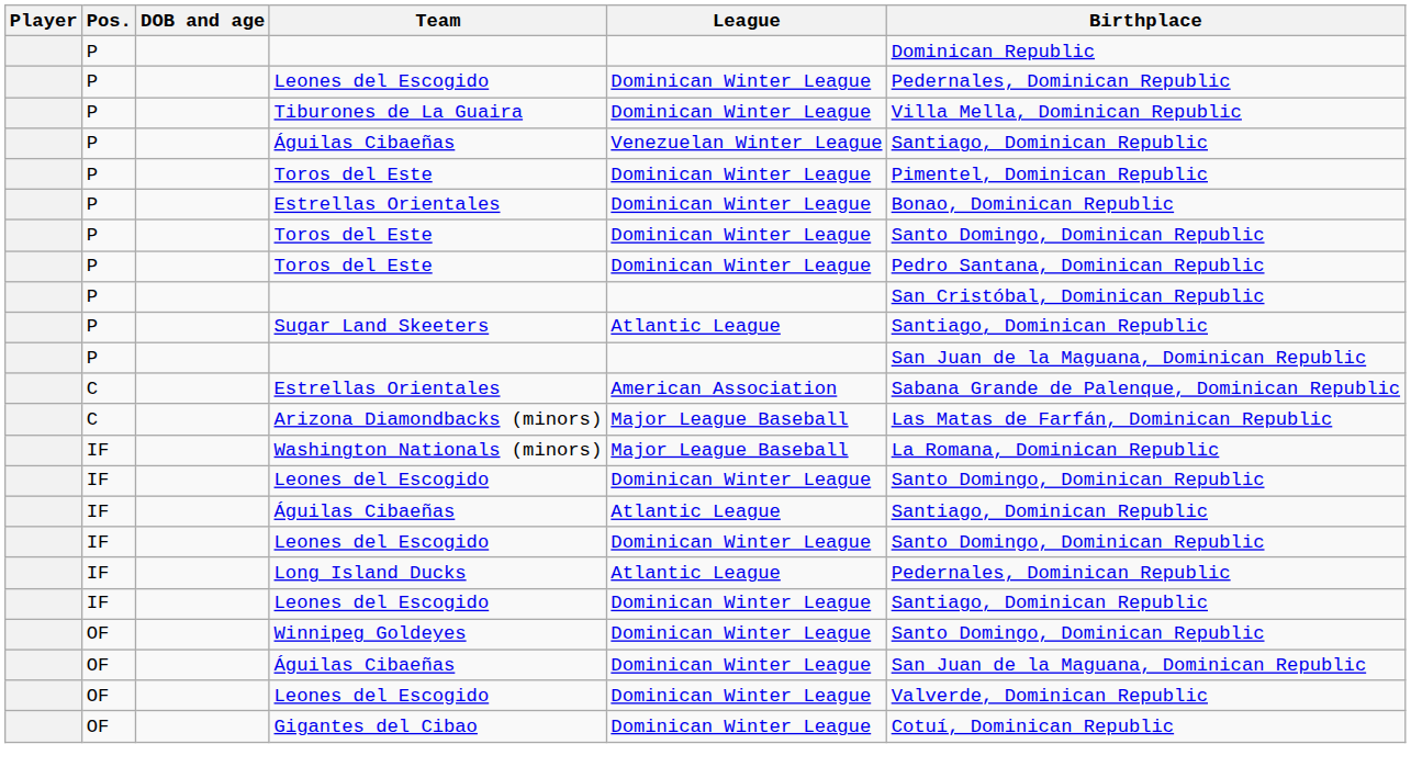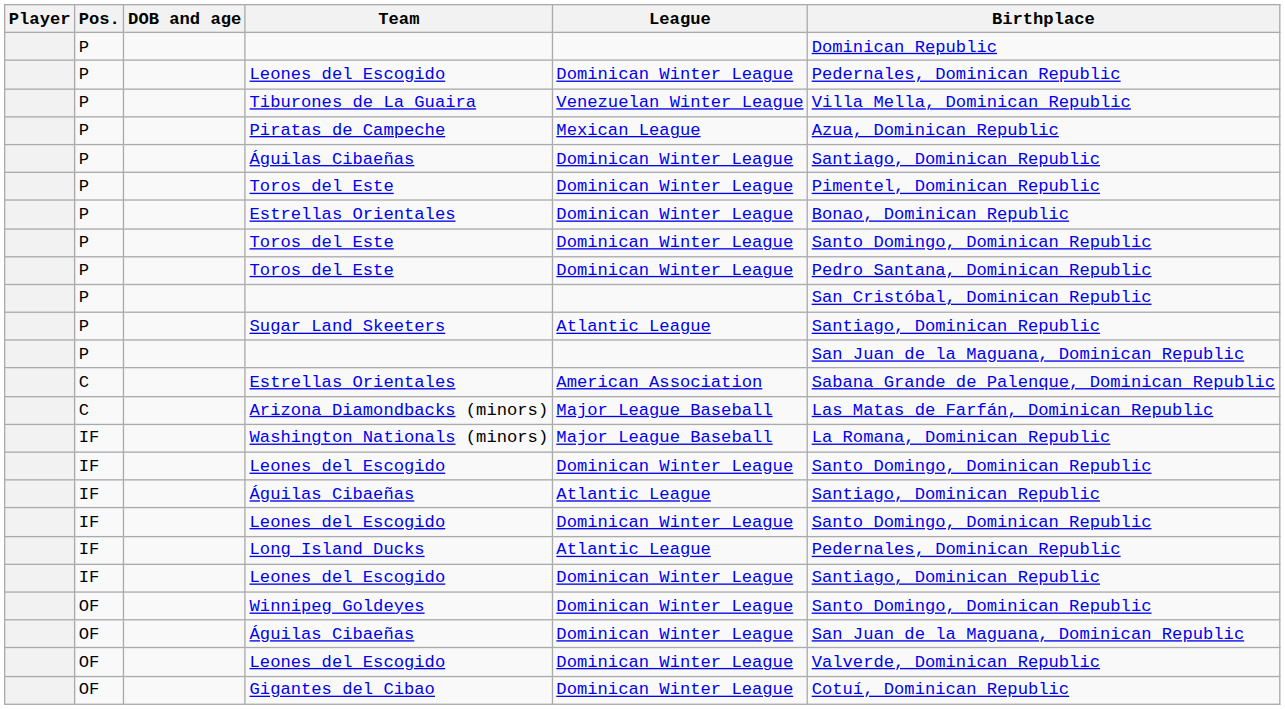 <table class="wikitable sortable plainrowheaders">
 <tr>
 <th scope="col">Player</th>
 <th scope="col">Pos.</th>
 <th scope="col">DOB and age</th>
 <th scope="col">Team</th>
 <th scope="col">League</th>
 <th scope="col">Birthplace</th>
 </tr>
 <tr>
 <th scope="row"></th>
 <td>P</td>
 <td></td>
 <td></td>
 <td></td>
 <td><a href='#'>Dominican Republic</a></td>
 </tr>
 <tr>
 <th scope="row"></th>
 <td>P</td>
 <td></td>
 <td> <a href='#'>Leones del Escogido</a></td>
 <td><a href='#'>Dominican Winter League</a></td>
 <td><a href='#'>Pedernales, Dominican Republic</a></td>
 </tr>
 <tr>
 <th scope="row"></th>
 <td>P</td>
 <td></td>
 <td> <a href='#'>Tiburones de La Guaira</a></td>
-<td><a href='#'>Dominican Winter League</a></td>
+<td><a href='#'>Venezuelan Winter League</a></td>
 <td><a href='#'>Villa Mella, Dominican Republic</a></td>
 </tr>
 <tr>
 <th scope="row"></th>
 <td>P</td>
 <td></td>
+<td> <a href='#'>Piratas de Campeche</a></td>
+<td><a href='#'>Mexican League</a></td>
+<td><a href='#'>Azua, Dominican Republic</a></td>
+</tr>
+<tr>
+<th scope="row"></th>
+<td>P</td>
+<td></td>
 <td> <a href='#'>Águilas Cibaeñas</a></td>
-<td><a href='#'>Venezuelan Winter League</a></td>
+<td><a href='#'>Dominican Winter League</a></td>
 <td><a href='#'>Santiago, Dominican Republic</a></td>
 </tr>
 <tr>
 <th scope="row"></th>
 <td>P</td>
 <td></td>
 <td> <a href='#'>Toros del Este</a></td>
 <td><a href='#'>Dominican Winter League</a></td>
 <td><a href='#'>Pimentel, Dominican Republic</a></td>
 </tr>
 <tr>
 <th scope="row"></th>
 <td>P</td>
 <td></td>
 <td> <a href='#'>Estrellas Orientales</a></td>
 <td><a href='#'>Dominican Winter League</a></td>
 <td><a href='#'>Bonao, Dominican Republic</a></td>
 </tr>
 <tr>
 <th scope="row"></th>
 <td>P</td>
 <td></td>
 <td> <a href='#'>Toros del Este</a></td>
 <td><a href='#'>Dominican Winter League</a></td>
 <td><a href='#'>Santo Domingo, Dominican Republic</a></td>
 </tr>
 <tr>
 <th scope="row"></th>
 <td>P</td>
 <td></td>
 <td> <a href='#'>Toros del Este</a></td>
 <td><a href='#'>Dominican Winter League</a></td>
 <td><a href='#'>Pedro Santana, Dominican Republic</a></td>
 </tr>
 <tr>
 <th scope="row"></th>
 <td>P</td>
 <td></td>
 <td></td>
 <td></td>
 <td><a href='#'>San Cristóbal, Dominican Republic</a></td>
 </tr>
 <tr>
 <th scope="row"></th>
 <td>P</td>
 <td></td>
 <td> <a href='#'>Sugar Land Skeeters</a></td>
 <td><a href='#'>Atlantic League</a></td>
 <td><a href='#'>Santiago, Dominican Republic</a></td>
 </tr>
 <tr>
 <th scope="row"></th>
 <td>P</td>
 <td></td>
 <td></td>
 <td></td>
 <td><a href='#'>San Juan de la Maguana, Dominican Republic</a></td>
 </tr>
 <tr>
 <th scope="row"></th>
 <td>C</td>
 <td></td>
 <td> <a href='#'>Estrellas Orientales</a></td>
 <td><a href='#'>American Association</a></td>
 <td><a href='#'>Sabana Grande de Palenque, Dominican Republic</a></td>
 </tr>
 <tr>
 <th scope="row"></th>
 <td>C</td>
 <td></td>
 <td> <a href='#'>Arizona Diamondbacks</a> (minors)</td>
 <td><a href='#'>Major League Baseball</a></td>
 <td><a href='#'>Las Matas de Farfán, Dominican Republic</a></td>
 </tr>
 <tr>
 <th scope="row"></th>
 <td>IF</td>
 <td></td>
 <td> <a href='#'>Washington Nationals</a> (minors)</td>
 <td><a href='#'>Major League Baseball</a></td>
 <td><a href='#'>La Romana, Dominican Republic</a></td>
 </tr>
 <tr>
 <th scope="row"></th>
 <td>IF</td>
 <td></td>
 <td> <a href='#'>Leones del Escogido</a></td>
 <td><a href='#'>Dominican Winter League</a></td>
 <td><a href='#'>Santo Domingo, Dominican Republic</a></td>
 </tr>
 <tr>
 <th scope="row"></th>
 <td>IF</td>
 <td></td>
 <td> <a href='#'>Águilas Cibaeñas</a></td>
 <td><a href='#'>Atlantic League</a></td>
 <td><a href='#'>Santiago, Dominican Republic</a></td>
 </tr>
 <tr>
 <th scope="row"></th>
 <td>IF</td>
 <td></td>
 <td> <a href='#'>Leones del Escogido</a></td>
 <td><a href='#'>Dominican Winter League</a></td>
 <td><a href='#'>Santo Domingo, Dominican Republic</a></td>
 </tr>
 <tr>
 <th scope="row"></th>
 <td>IF</td>
 <td></td>
 <td> <a href='#'>Long Island Ducks</a></td>
 <td><a href='#'>Atlantic League</a></td>
 <td><a href='#'>Pedernales, Dominican Republic</a></td>
 </tr>
 <tr>
 <th scope="row"></th>
 <td>IF</td>
 <td></td>
 <td> <a href='#'>Leones del Escogido</a></td>
 <td><a href='#'>Dominican Winter League</a></td>
 <td><a href='#'>Santiago, Dominican Republic</a></td>
 </tr>
 <tr>
 <th scope="row"></th>
 <td>OF</td>
 <td></td>
 <td> <a href='#'>Winnipeg Goldeyes</a></td>
 <td><a href='#'>Dominican Winter League</a></td>
 <td><a href='#'>Santo Domingo, Dominican Republic</a></td>
 </tr>
 <tr>
 <th scope="row"></th>
 <td>OF</td>
 <td></td>
 <td> <a href='#'>Águilas Cibaeñas</a></td>
 <td><a href='#'>Dominican Winter League</a></td>
 <td><a href='#'>San Juan de la Maguana, Dominican Republic</a></td>
 </tr>
 <tr>
 <th scope="row"></th>
 <td>OF</td>
 <td></td>
 <td> <a href='#'>Leones del Escogido</a></td>
 <td><a href='#'>Dominican Winter League</a></td>
 <td><a href='#'>Valverde, Dominican Republic</a></td>
 </tr>
 <tr>
 <th scope="row"></th>
 <td>OF</td>
 <td></td>
 <td> <a href='#'>Gigantes del Cibao</a></td>
 <td><a href='#'>Dominican Winter League</a></td>
 <td><a href='#'>Cotuí, Dominican Republic</a></td>
 </tr>
 </table>
